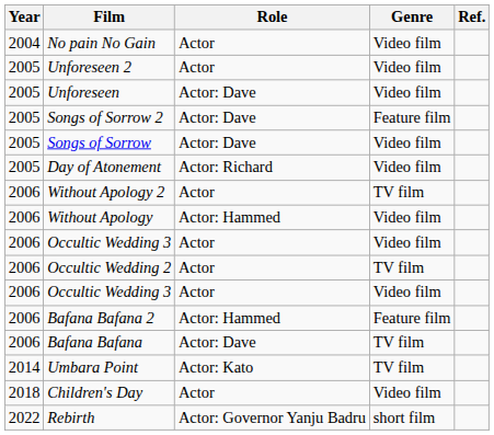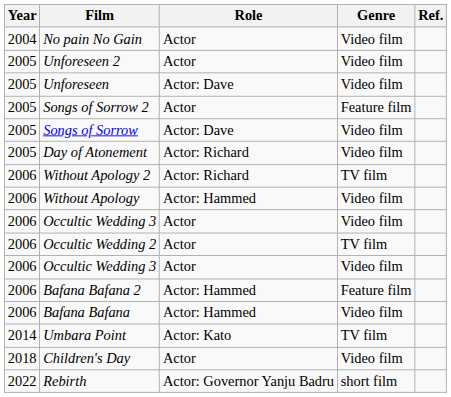 <table class="wikitable">
 <tr>
 <th>Year</th>
 <th>Film</th>
 <th>Role</th>
 <th>Genre</th>
 <th>Ref.</th>
 </tr>
 <tr>
 <td>2004</td>
 <td><em>No pain No Gain</em></td>
 <td>Actor</td>
 <td>Video film</td>
 <td></td>
 </tr>
 <tr>
 <td>2005</td>
 <td><em>Unforeseen 2</em></td>
 <td>Actor</td>
 <td>Video film</td>
 <td></td>
 </tr>
 <tr>
 <td>2005</td>
 <td><em>Unforeseen</em></td>
 <td>Actor: Dave</td>
 <td>Video film</td>
 <td></td>
 </tr>
 <tr>
 <td>2005</td>
 <td><em>Songs of Sorrow 2</em></td>
-<td>Actor: Dave</td>
+<td>Actor</td>
 <td>Feature film</td>
 <td></td>
 </tr>
 <tr>
 <td>2005</td>
 <td><em><a href='#'>Songs of Sorrow</a></em></td>
 <td>Actor: Dave</td>
 <td>Video film</td>
 <td></td>
 </tr>
 <tr>
 <td>2005</td>
 <td><em>Day of Atonement</em></td>
 <td>Actor: Richard</td>
 <td>Video film</td>
 <td></td>
 </tr>
 <tr>
 <td>2006</td>
 <td><em>Without Apology 2</em></td>
-<td>Actor</td>
+<td>Actor: Richard</td>
 <td>TV film</td>
 <td></td>
 </tr>
 <tr>
 <td>2006</td>
 <td><em>Without Apology</em></td>
 <td>Actor: Hammed</td>
 <td>Video film</td>
 <td></td>
 </tr>
 <tr>
 <td>2006</td>
 <td><em>Occultic Wedding 3</em></td>
 <td>Actor</td>
 <td>Video film</td>
 <td></td>
 </tr>
 <tr>
 <td>2006</td>
 <td><em>Occultic Wedding 2</em></td>
 <td>Actor</td>
 <td>TV film</td>
 <td></td>
 </tr>
 <tr>
 <td>2006</td>
 <td><em>Occultic Wedding 3</em></td>
 <td>Actor</td>
 <td>Video film</td>
 <td></td>
 </tr>
 <tr>
 <td>2006</td>
 <td><em>Bafana Bafana 2</em></td>
 <td>Actor: Hammed</td>
 <td>Feature film</td>
 <td></td>
 </tr>
 <tr>
 <td>2006</td>
 <td><em>Bafana Bafana</em></td>
-<td>Actor: Dave</td>
-<td>TV film</td>
+<td>Actor: Hammed</td>
+<td>Video film</td>
 <td></td>
 </tr>
 <tr>
 <td>2014</td>
 <td><em>Umbara Point</em></td>
 <td>Actor: Kato</td>
 <td>TV film</td>
 <td></td>
 </tr>
 <tr>
 <td>2018</td>
 <td><em>Children's Day</em></td>
 <td>Actor</td>
 <td>Video film</td>
 <td></td>
 </tr>
 <tr>
 <td>2022</td>
 <td><em>Rebirth</em></td>
 <td>Actor: Governor Yanju Badru</td>
 <td>short film</td>
 <td><br></td>
 </tr>
 </table>
